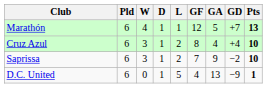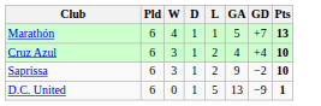 <table class="wikitable" style="text-align: center;">
 <tr>
 <th width="175">Club</th>
 <th width="20">Pld</th>
 <th width="20">W</th>
 <th width="20">D</th>
 <th width="20">L</th>
-<th width="20">GF</th>
 <th width="20">GA</th>
 <th width="20">GD</th>
 <th width="20">Pts</th>
 </tr>
 <tr bgcolor=#CCFFCC>
 <td align=left> <a href='#'>Marathón</a></td>
 <td>6</td>
 <td>4</td>
 <td>1</td>
 <td>1</td>
-<td>12</td>
 <td>5</td>
 <td>+7</td>
 <td><strong>13</strong></td>
 </tr>
 <tr bgcolor=#CCFFCC>
 <td align=left> <a href='#'>Cruz Azul</a></td>
 <td>6</td>
 <td>3</td>
 <td>1</td>
 <td>2</td>
-<td>8</td>
 <td>4</td>
 <td>+4</td>
 <td><strong>10</strong></td>
 </tr>
 <tr>
 <td align=left> <a href='#'>Saprissa</a></td>
 <td>6</td>
 <td>3</td>
 <td>1</td>
 <td>2</td>
-<td>7</td>
 <td>9</td>
 <td>−2</td>
 <td><strong>10</strong></td>
 </tr>
 <tr>
 <td align=left> <a href='#'>D.C. United</a></td>
 <td>6</td>
 <td>0</td>
 <td>1</td>
 <td>5</td>
-<td>4</td>
 <td>13</td>
 <td>−9</td>
 <td><strong>1</strong></td>
 </tr>
 </table>
